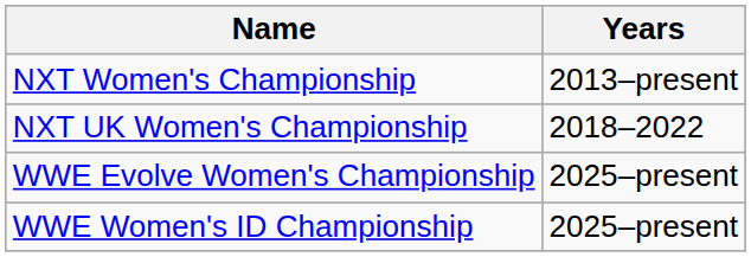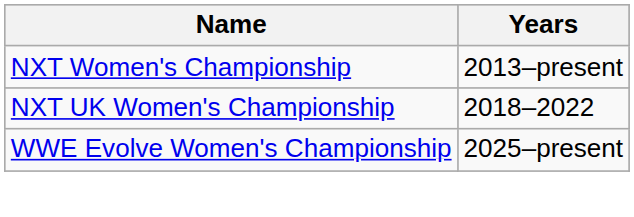 <table class="wikitable">
 <tr>
 <th>Name</th>
 <th>Years</th>
 </tr>
 <tr>
 <td><a href='#'>NXT Women's Championship</a></td>
 <td>2013–present</td>
 </tr>
 <tr>
 <td><a href='#'>NXT UK Women's Championship</a></td>
 <td>2018–2022</td>
 </tr>
 <tr>
 <td><a href='#'>WWE Evolve Women's Championship</a></td>
 <td>2025–present</td>
 </tr>
-<tr>
-<td><a href='#'>WWE Women's ID Championship</a></td>
-<td>2025–present</td>
-</tr>
 </table>
